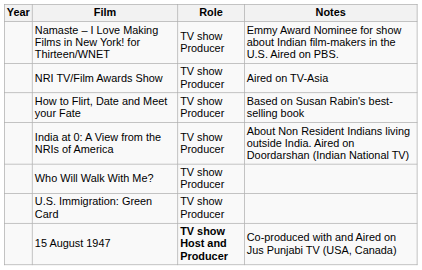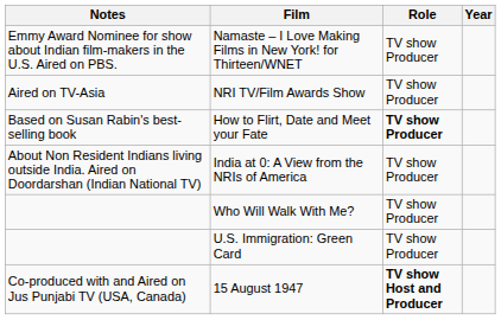 <table class="wikitable">
 <tr>
-<th>Year</th>
+<th>Notes</th>
 <th>Film</th>
 <th>Role</th>
-<th>Notes</th>
+<th>Year</th>
 </tr>
 <tr>
-<td></td>
+<td>Emmy Award Nominee for show about Indian film-makers in the U.S. Aired on PBS.</td>
 <td>Namaste – I Love Making Films in New York! for Thirteen/WNET</td>
 <td>TV show Producer</td>
-<td>Emmy Award Nominee for show about Indian film-makers in the U.S. Aired on PBS.</td>
+<td></td>
 </tr>
 <tr>
-<td></td>
+<td>Aired on TV-Asia</td>
 <td>NRI TV/Film Awards Show</td>
 <td>TV show Producer</td>
-<td>Aired on TV-Asia</td>
+<td></td>
 </tr>
 <tr>
+<td>Based on Susan Rabin's best-selling book</td>
+<td>How to Flirt, Date and Meet your Fate</td>
+<td><strong>TV show Producer</strong></td>
 <td></td>
-<td>How to Flirt, Date and Meet your Fate</td>
-<td>TV show Producer</td>
-<td>Based on Susan Rabin's best-selling book</td>
 </tr>
 <tr>
-<td></td>
+<td>About Non Resident Indians living outside India. Aired on Doordarshan (Indian National TV)</td>
 <td>India at 0: A View from the NRIs of America</td>
 <td>TV show Producer</td>
-<td>About Non Resident Indians living outside India. Aired on Doordarshan (Indian National TV)</td>
+<td></td>
 </tr>
 <tr>
 <td></td>
 <td>Who Will Walk With Me?</td>
 <td>TV show Producer</td>
 <td></td>
 </tr>
 <tr>
 <td></td>
 <td>U.S. Immigration: Green Card</td>
 <td>TV show Producer</td>
 <td></td>
 </tr>
 <tr>
-<td></td>
+<td>Co-produced with and Aired on Jus Punjabi TV (USA, Canada)</td>
 <td>15 August 1947</td>
 <td><strong>TV show<br>Host and Producer</strong></td>
-<td>Co-produced with and Aired on Jus Punjabi TV (USA, Canada)</td>
+<td></td>
 </tr>
 </table>
